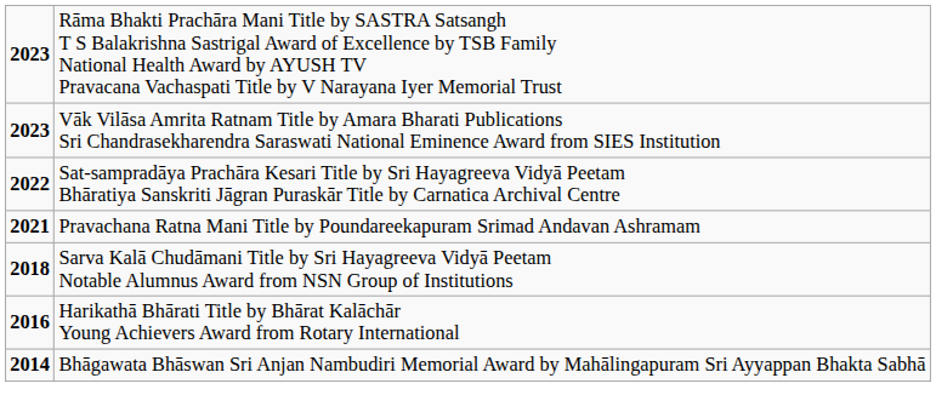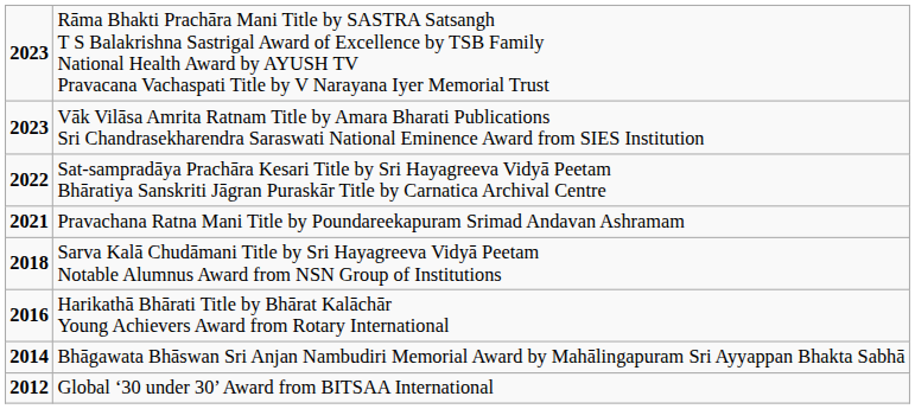 <table class="wikitable">
 <tr>
 <td><strong>2023</strong></td>
 <td>Rāma Bhakti Prachāra Mani Title by SASTRA Satsangh<br>T S Balakrishna Sastrigal Award of Excellence by TSB Family<br>National Health Award by AYUSH TV<br>Pravacana Vachaspati Title by V Narayana Iyer Memorial Trust</td>
 </tr>
 <tr>
 <td><strong>2023</strong></td>
 <td>Vāk Vilāsa Amrita Ratnam Title by Amara Bharati Publications<br>Sri Chandrasekharendra Saraswati National Eminence Award from SIES Institution</td>
 </tr>
 <tr>
 <td><strong>2022</strong></td>
 <td>Sat-sampradāya Prachāra Kesari Title by Sri Hayagreeva Vidyā Peetam<br>Bhāratiya Sanskriti Jāgran Puraskār Title by Carnatica Archival Centre</td>
 </tr>
 <tr>
 <td><strong>2021</strong></td>
 <td>Pravachana Ratna Mani Title by Poundareekapuram Srimad Andavan Ashramam</td>
 </tr>
 <tr>
 <td><strong>2018</strong></td>
 <td>Sarva Kalā Chudāmani Title by Sri Hayagreeva Vidyā Peetam<br>Notable Alumnus Award from NSN Group of Institutions</td>
 </tr>
 <tr>
 <td><strong>2016</strong></td>
 <td>Harikathā Bhārati Title by Bhārat Kalāchār<br>Young Achievers Award from Rotary International</td>
 </tr>
 <tr>
 <td><strong>2014</strong></td>
 <td>Bhāgawata Bhāswan Sri Anjan Nambudiri Memorial Award by Mahālingapuram Sri Ayyappan Bhakta Sabhā</td>
 </tr>
+<tr>
+<td><strong>2012</strong></td>
+<td>Global ‘30 under 30’ Award from BITSAA International</td>
+</tr>
 </table>
